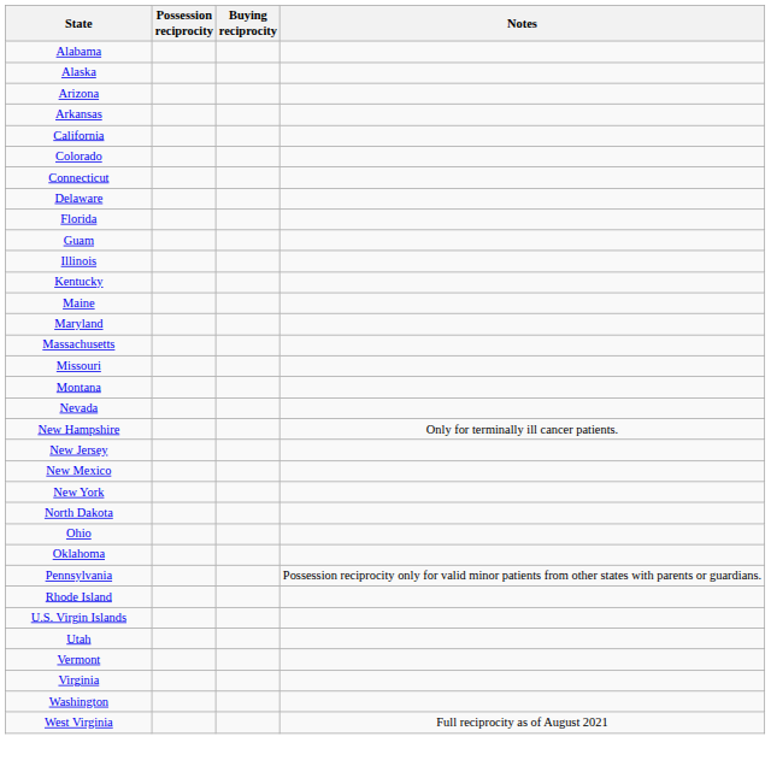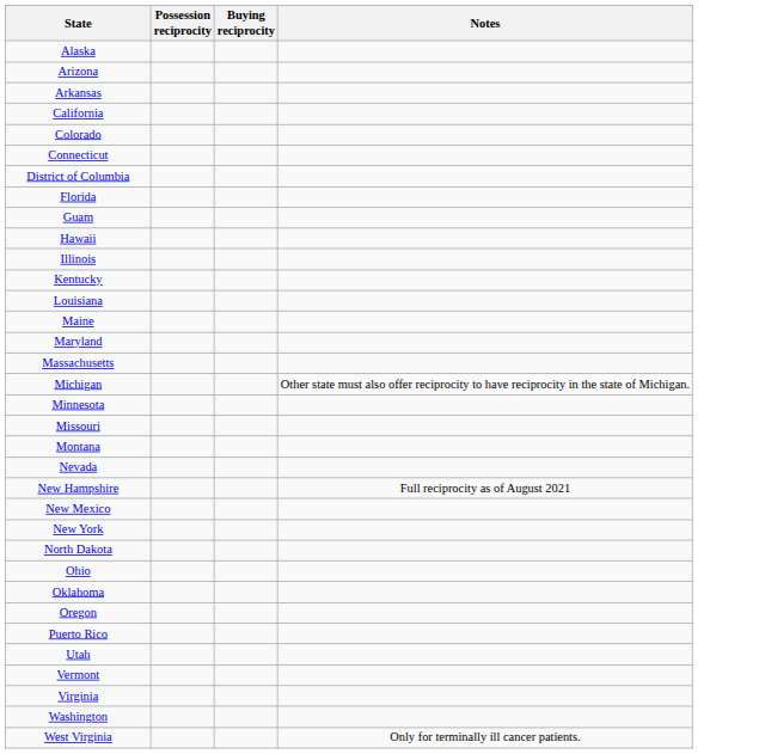 <table class="wikitable sticky-header" style="font-size: smaller; text-align: center;">
 <tr>
 <th scope="col" style="width: 150px;">State</th>
 <th>Possession<br>reciprocity</th>
 <th>Buying<br>reciprocity</th>
 <th>Notes</th>
-</tr>
-<tr>
-<td><a href='#'>Alabama</a></td>
-<td></td>
-<td></td>
-<td></td>
 </tr>
 <tr>
 <td><a href='#'>Alaska</a></td>
 <td></td>
 <td></td>
 <td></td>
 </tr>
 <tr>
 <td><a href='#'>Arizona</a></td>
 <td></td>
 <td></td>
 <td></td>
 </tr>
 <tr>
 <td><a href='#'>Arkansas</a></td>
 <td></td>
 <td></td>
 <td></td>
 </tr>
 <tr>
 <td><a href='#'>California</a></td>
 <td></td>
 <td></td>
 <td></td>
 </tr>
 <tr>
 <td><a href='#'>Colorado</a></td>
 <td></td>
 <td></td>
 <td></td>
 </tr>
 <tr>
 <td><a href='#'>Connecticut</a></td>
 <td></td>
 <td></td>
 <td></td>
 </tr>
 <tr>
-<td><a href='#'>Delaware</a></td>
+<td><a href='#'>District of Columbia</a></td>
 <td></td>
 <td></td>
 <td></td>
 </tr>
 <tr>
 <td><a href='#'>Florida</a></td>
 <td></td>
 <td></td>
 <td></td>
 </tr>
 <tr>
 <td><a href='#'>Guam</a></td>
 <td></td>
 <td></td>
 <td></td>
 </tr>
 <tr>
+<td><a href='#'>Hawaii</a></td>
+<td></td>
+<td></td>
+<td></td>
+</tr>
+<tr>
 <td><a href='#'>Illinois</a></td>
 <td></td>
 <td></td>
 <td></td>
 </tr>
 <tr>
 <td><a href='#'>Kentucky</a></td>
+<td></td>
+<td></td>
+<td></td>
+</tr>
+<tr>
+<td><a href='#'>Louisiana</a></td>
 <td></td>
 <td></td>
 <td></td>
 </tr>
 <tr>
 <td><a href='#'>Maine</a></td>
 <td></td>
 <td></td>
 <td></td>
 </tr>
 <tr>
 <td><a href='#'>Maryland</a></td>
 <td></td>
 <td></td>
 <td></td>
 </tr>
 <tr>
 <td><a href='#'>Massachusetts</a></td>
+<td></td>
+<td></td>
+<td></td>
+</tr>
+<tr>
+<td><a href='#'>Michigan</a></td>
+<td></td>
+<td></td>
+<td>Other state must also offer reciprocity to have reciprocity in the state of Michigan.</td>
+</tr>
+<tr>
+<td><a href='#'>Minnesota</a></td>
 <td></td>
 <td></td>
 <td></td>
 </tr>
 <tr>
 <td><a href='#'>Missouri</a></td>
 <td></td>
 <td></td>
 <td></td>
 </tr>
 <tr>
 <td><a href='#'>Montana</a></td>
 <td></td>
 <td></td>
 <td></td>
 </tr>
 <tr>
 <td><a href='#'>Nevada</a></td>
 <td></td>
 <td></td>
 <td></td>
 </tr>
 <tr>
 <td><a href='#'>New Hampshire</a></td>
 <td></td>
 <td></td>
-<td>Only for terminally ill cancer patients.</td>
-</tr>
-<tr>
-<td><a href='#'>New Jersey</a></td>
-<td></td>
-<td></td>
-<td></td>
+<td>Full reciprocity as of August 2021</td>
 </tr>
 <tr>
 <td><a href='#'>New Mexico</a></td>
 <td></td>
 <td></td>
 <td></td>
 </tr>
 <tr>
 <td><a href='#'>New York</a></td>
 <td></td>
 <td></td>
 <td></td>
 </tr>
 <tr>
 <td><a href='#'>North Dakota</a></td>
 <td></td>
 <td></td>
 <td></td>
 </tr>
 <tr>
 <td><a href='#'>Ohio</a></td>
 <td></td>
 <td></td>
 <td></td>
 </tr>
 <tr>
 <td><a href='#'>Oklahoma</a></td>
 <td></td>
 <td></td>
 <td></td>
 </tr>
 <tr>
-<td><a href='#'>Pennsylvania</a></td>
-<td></td>
-<td></td>
-<td>Possession reciprocity only for valid minor patients from other states with parents or guardians.</td>
-</tr>
-<tr>
-<td><a href='#'>Rhode Island</a></td>
+<td><a href='#'>Oregon</a></td>
 <td></td>
 <td></td>
 <td></td>
 </tr>
 <tr>
-<td><a href='#'>U.S. Virgin Islands</a></td>
+<td><a href='#'>Puerto Rico</a></td>
 <td></td>
 <td></td>
 <td></td>
 </tr>
 <tr>
 <td><a href='#'>Utah</a></td>
 <td></td>
 <td></td>
 <td></td>
 </tr>
 <tr>
 <td><a href='#'>Vermont</a></td>
 <td></td>
 <td></td>
 <td></td>
 </tr>
 <tr>
 <td><a href='#'>Virginia</a></td>
 <td></td>
 <td></td>
 <td></td>
 </tr>
 <tr>
 <td><a href='#'>Washington</a></td>
 <td></td>
 <td></td>
 <td></td>
 </tr>
 <tr>
 <td><a href='#'>West Virginia</a></td>
 <td></td>
 <td></td>
-<td>Full reciprocity as of August 2021</td>
+<td>Only for terminally ill cancer patients.</td>
 </tr>
 </table>
